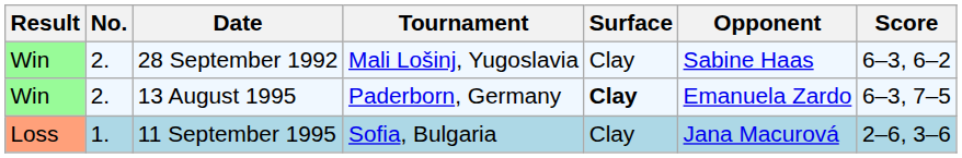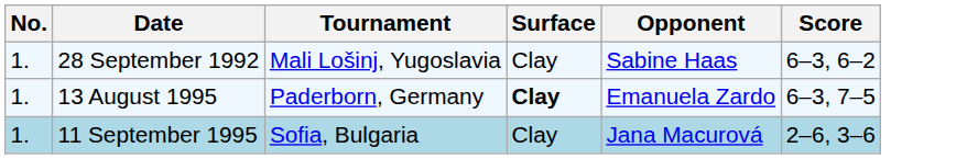 <table class="sortable wikitable" style=font-size:97%>
 <tr>
-<th>Result</th>
 <th>No.</th>
 <th>Date</th>
 <th>Tournament</th>
 <th>Surface</th>
 <th>Opponent</th>
 <th>Score</th>
 </tr>
 <tr style="background:#f0f8ff;">
-<td style="background:#98fb98;">Win</td>
-<td>2.</td>
+<td>1.</td>
 <td>28 September 1992</td>
 <td><a href='#'>Mali Lošinj</a>, Yugoslavia</td>
 <td>Clay</td>
 <td> <a href='#'>Sabine Haas</a></td>
 <td>6–3, 6–2</td>
 </tr>
 <tr style="background:#f0f8ff;">
-<td style="background:#98fb98;">Win</td>
-<td>2.</td>
+<td>1.</td>
 <td>13 August 1995</td>
 <td><a href='#'>Paderborn</a>, Germany</td>
 <td><strong>Clay</strong></td>
 <td> <a href='#'>Emanuela Zardo</a></td>
 <td>6–3, 7–5</td>
 </tr>
 <tr style="background:lightblue;">
-<td style="background:#ffa07a;">Loss</td>
 <td>1.</td>
 <td>11 September 1995</td>
 <td><a href='#'>Sofia</a>, Bulgaria</td>
 <td>Clay</td>
 <td> <a href='#'>Jana Macurová</a></td>
 <td>2–6, 3–6</td>
 </tr>
 </table>
